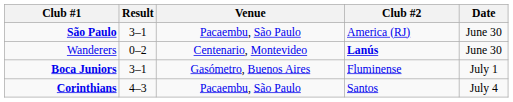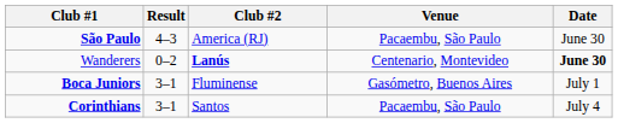 <table class="wikitable">
 <tr>
 <th width=150px>Club #1</th>
 <th width=40px>Result</th>
+<th width=150px>Club #2</th>
 <th width=250px>Venue</th>
-<th width=150px>Club #2</th>
 <th width=60px>Date</th>
 </tr>
 <tr>
 <td align=right><strong><a href='#'>São Paulo</a></strong> </td>
-<td align=center>3–1</td>
+<td align=center>4–3</td>
+<td> <a href='#'>America (RJ)</a></td>
 <td align=center><a href='#'>Pacaembu</a>, <a href='#'>São Paulo</a></td>
-<td> <a href='#'>America (RJ)</a></td>
 <td align=center>June 30</td>
 </tr>
 <tr>
 <td align=right><a href='#'>Wanderers</a> </td>
 <td align=center>0–2</td>
+<td> <strong><a href='#'>Lanús</a></strong></td>
 <td align=center><a href='#'>Centenario</a>, <a href='#'>Montevideo</a></td>
-<td> <strong><a href='#'>Lanús</a></strong></td>
-<td align=center>June 30</td>
+<td align=center><strong>June 30</strong></td>
 </tr>
 <tr>
 <td align=right><strong><a href='#'>Boca Juniors</a></strong> </td>
 <td align=center>3–1</td>
+<td> <a href='#'>Fluminense</a></td>
 <td align=center><a href='#'>Gasómetro</a>, <a href='#'>Buenos Aires</a></td>
-<td> <a href='#'>Fluminense</a></td>
 <td align=center>July 1</td>
 </tr>
 <tr>
 <td align=right><strong><a href='#'>Corinthians</a></strong> </td>
-<td align=center>4–3</td>
+<td align=center>3–1</td>
+<td> <a href='#'>Santos</a></td>
 <td align=center><a href='#'>Pacaembu</a>, <a href='#'>São Paulo</a></td>
-<td> <a href='#'>Santos</a></td>
 <td align=center>July 4</td>
 </tr>
 </table>
